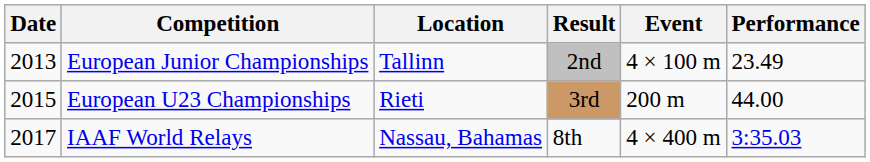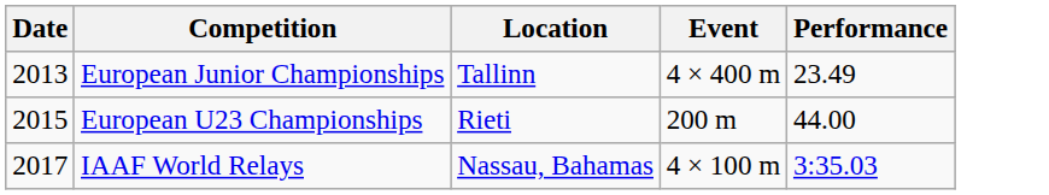 <table class="wikitable" style="border-collapse: collapse; font-size: 95%;">
 <tr>
 <th scope="col">Date</th>
 <th scope="col">Competition</th>
 <th scope="col">Location</th>
-<th scope="col">Result</th>
 <th scope="col">Event</th>
 <th scope="col">Performance</th>
 </tr>
 <tr>
 <td>2013</td>
 <td><a href='#'>European Junior Championships</a></td>
 <td><a href='#'>Tallinn</a></td>
-<td align="center" bgcolor="silver">2nd</td>
-<td>4 × 100 m</td>
+<td>4 × 400 m</td>
 <td>23.49</td>
 </tr>
 <tr>
 <td>2015</td>
 <td><a href='#'>European U23 Championships</a></td>
 <td><a href='#'>Rieti</a></td>
-<td align="center" bgcolor="cc9966">3rd</td>
 <td>200 m</td>
 <td>44.00</td>
 </tr>
 <tr>
 <td>2017</td>
 <td><a href='#'>IAAF World Relays</a></td>
 <td><a href='#'>Nassau, Bahamas</a></td>
-<td>8th</td>
-<td>4 × 400 m</td>
+<td>4 × 100 m</td>
 <td><a href='#'>3:35.03</a></td>
 </tr>
 </table>
